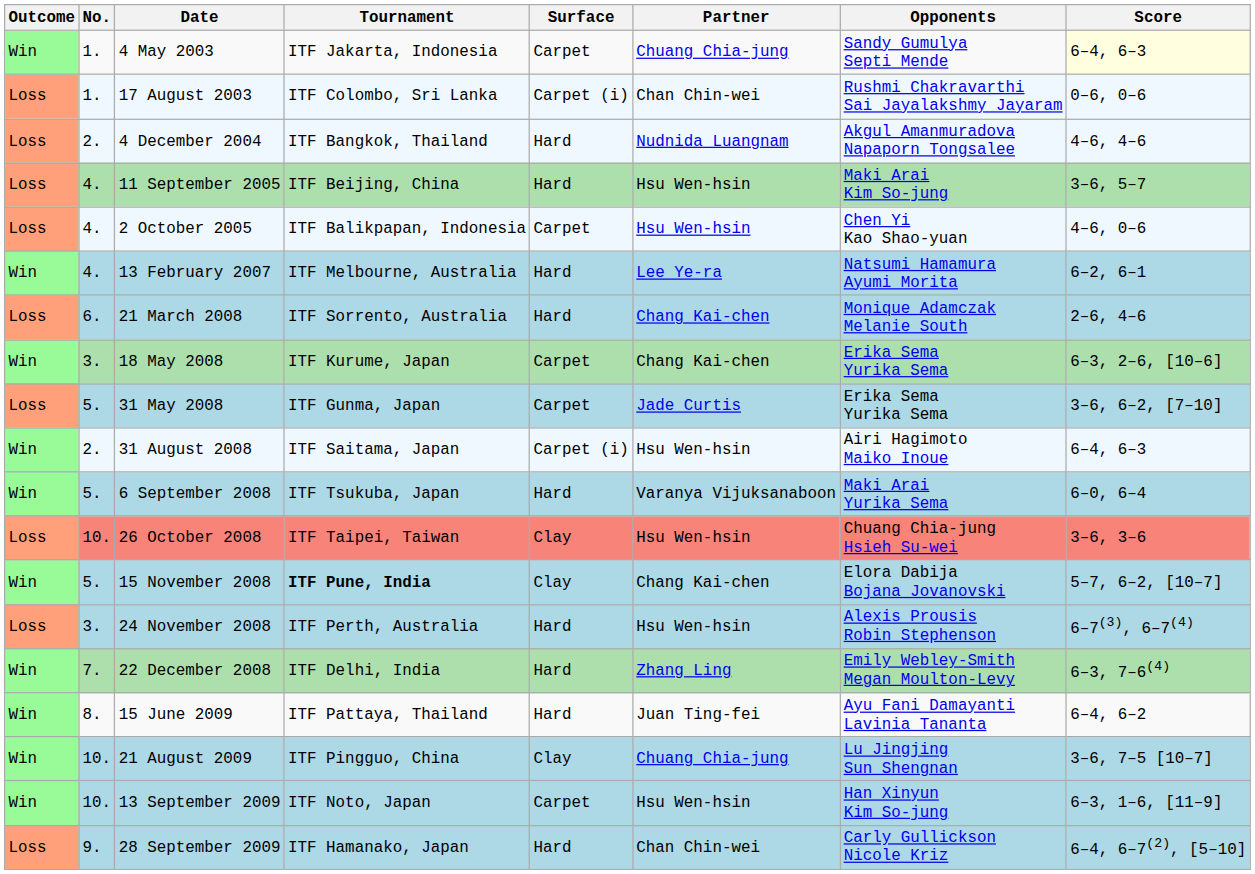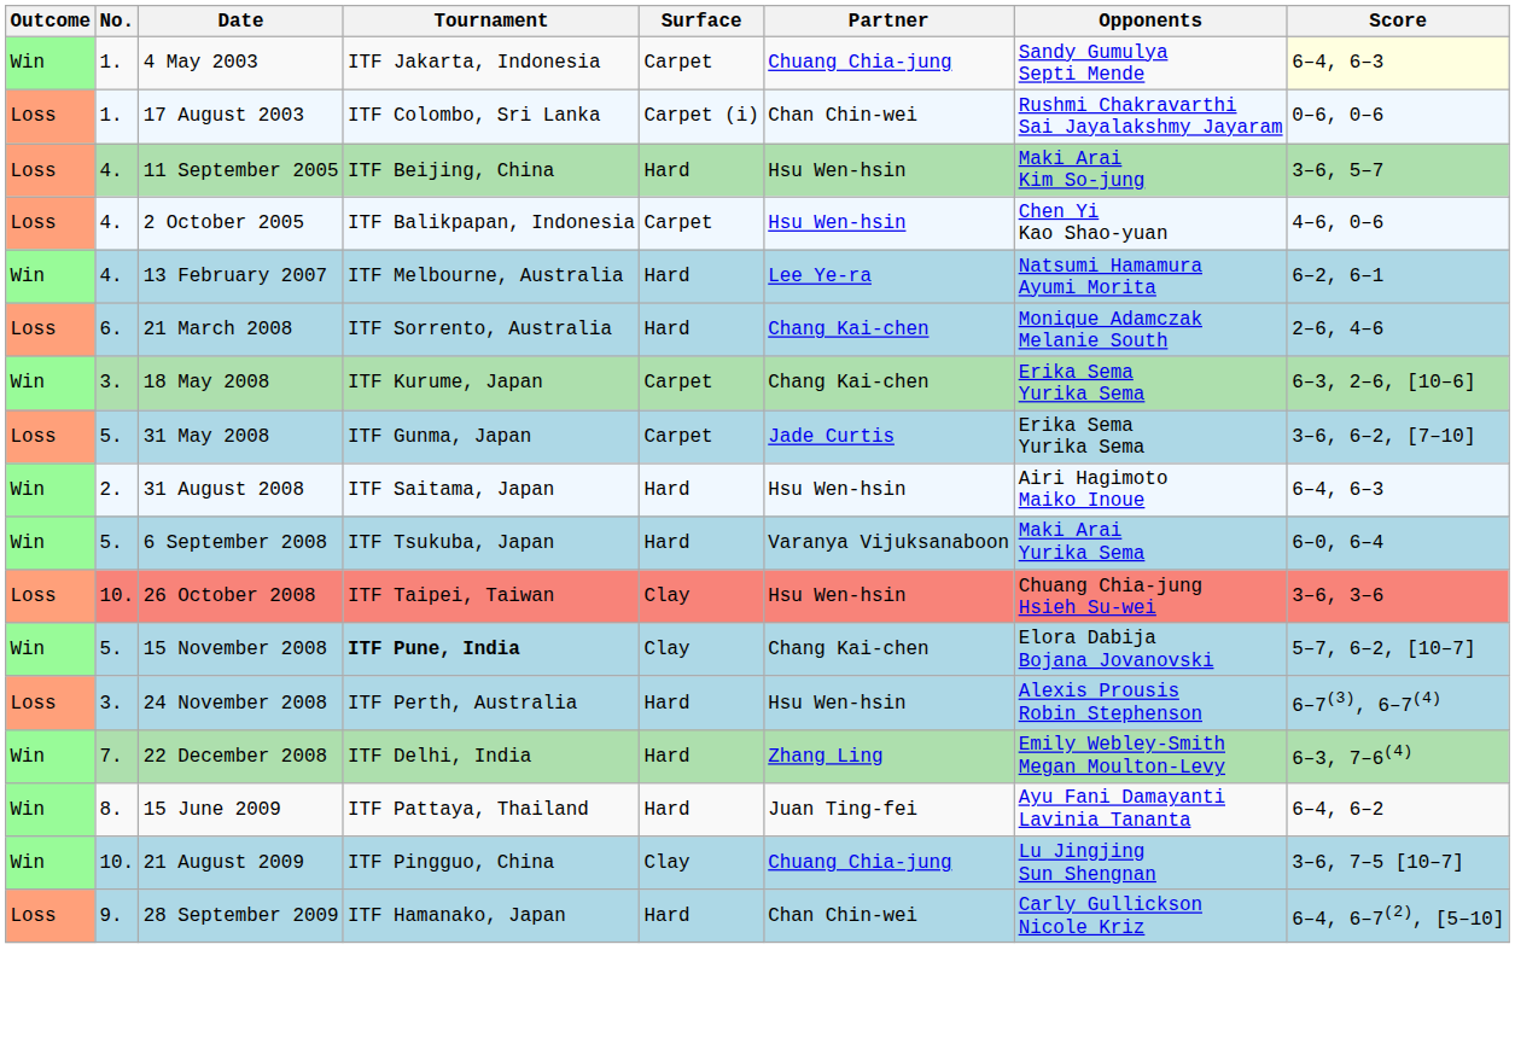 <table class="sortable wikitable">
 <tr>
 <th>Outcome</th>
 <th>No.</th>
 <th>Date</th>
 <th>Tournament</th>
 <th>Surface</th>
 <th>Partner</th>
 <th>Opponents</th>
 <th class="unsortable">Score</th>
 </tr>
 <tr>
 <td style="background:#98fb98;">Win</td>
 <td>1.</td>
 <td>4 May 2003</td>
 <td>ITF Jakarta, Indonesia</td>
 <td>Carpet</td>
 <td> <a href='#'>Chuang Chia-jung</a></td>
 <td> <a href='#'>Sandy Gumulya</a> <br>  <a href='#'>Septi Mende</a></td>
 <td style="background: lightyellow;">6–4, 6–3</td>
 </tr>
 <tr style="background:#f0f8ff;">
 <td style="background:#ffa07a;">Loss</td>
 <td>1.</td>
 <td>17 August 2003</td>
 <td>ITF Colombo, Sri Lanka</td>
 <td>Carpet (i)</td>
 <td> Chan Chin-wei</td>
 <td> <a href='#'>Rushmi Chakravarthi</a> <br>  <a href='#'>Sai Jayalakshmy Jayaram</a></td>
 <td>0–6, 0–6</td>
-</tr>
-<tr style="background:#f0f8ff;">
-<td style="background:#ffa07a;">Loss</td>
-<td>2.</td>
-<td>4 December 2004</td>
-<td>ITF Bangkok, Thailand</td>
-<td>Hard</td>
-<td> <a href='#'>Nudnida Luangnam</a></td>
-<td> <a href='#'>Akgul Amanmuradova</a> <br>  <a href='#'>Napaporn Tongsalee</a></td>
-<td>4–6, 4–6</td>
 </tr>
 <tr style="background:#addfad;">
 <td style="background:#ffa07a;">Loss</td>
 <td>4.</td>
 <td>11 September 2005</td>
 <td>ITF Beijing, China</td>
 <td>Hard</td>
 <td> Hsu Wen-hsin</td>
 <td> <a href='#'>Maki Arai</a> <br>  <a href='#'>Kim So-jung</a></td>
 <td>3–6, 5–7</td>
 </tr>
 <tr style="background:#f0f8ff;">
 <td style="background:#ffa07a;">Loss</td>
 <td>4.</td>
 <td>2 October 2005</td>
 <td>ITF Balikpapan, Indonesia</td>
 <td>Carpet</td>
 <td> <a href='#'>Hsu Wen-hsin</a></td>
 <td> <a href='#'>Chen Yi</a> <br>  Kao Shao-yuan</td>
 <td>4–6, 0–6</td>
 </tr>
 <tr style="background:lightblue;">
 <td style="background:#98fb98;">Win</td>
 <td>4.</td>
 <td>13 February 2007</td>
 <td>ITF Melbourne, Australia</td>
 <td>Hard</td>
 <td> <a href='#'>Lee Ye-ra</a></td>
 <td> <a href='#'>Natsumi Hamamura</a> <br>  <a href='#'>Ayumi Morita</a></td>
 <td>6–2, 6–1</td>
 </tr>
 <tr style="background:lightblue;">
 <td style="background:#ffa07a;">Loss</td>
 <td>6.</td>
 <td>21 March 2008</td>
 <td>ITF Sorrento, Australia</td>
 <td>Hard</td>
 <td> <a href='#'>Chang Kai-chen</a></td>
 <td> <a href='#'>Monique Adamczak</a> <br>  <a href='#'>Melanie South</a></td>
 <td>2–6, 4–6</td>
 </tr>
 <tr style="background:#addfad;">
 <td style="background:#98fb98;">Win</td>
 <td>3.</td>
 <td>18 May 2008</td>
 <td>ITF Kurume, Japan</td>
 <td>Carpet</td>
 <td> Chang Kai-chen</td>
 <td> <a href='#'>Erika Sema</a> <br>  <a href='#'>Yurika Sema</a></td>
 <td>6–3, 2–6, [10–6]</td>
 </tr>
 <tr style="background:lightblue;">
 <td style="background:#ffa07a;">Loss</td>
 <td>5.</td>
 <td>31 May 2008</td>
 <td>ITF Gunma, Japan</td>
 <td>Carpet</td>
 <td> <a href='#'>Jade Curtis</a></td>
 <td> Erika Sema <br>  Yurika Sema</td>
 <td>3–6, 6–2, [7–10]</td>
 </tr>
 <tr style="background:#f0f8ff;">
 <td style="background:#98fb98;">Win</td>
 <td>2.</td>
 <td>31 August 2008</td>
 <td>ITF Saitama, Japan</td>
-<td>Carpet (i)</td>
+<td>Hard</td>
 <td> Hsu Wen-hsin</td>
 <td> Airi Hagimoto <br>  <a href='#'>Maiko Inoue</a></td>
 <td>6–4, 6–3</td>
 </tr>
 <tr style="background:lightblue;">
 <td style="background:#98fb98;">Win</td>
 <td>5.</td>
 <td>6 September 2008</td>
 <td>ITF Tsukuba, Japan</td>
 <td>Hard</td>
 <td> Varanya Vijuksanaboon</td>
 <td> <a href='#'>Maki Arai</a> <br>  <a href='#'>Yurika Sema</a></td>
 <td>6–0, 6–4</td>
 </tr>
 <tr style="background:#f88379;">
 <td style="background:#ffa07a;">Loss</td>
 <td>10.</td>
 <td>26 October 2008</td>
 <td>ITF Taipei, Taiwan</td>
 <td>Clay</td>
 <td> Hsu Wen-hsin</td>
 <td> Chuang Chia-jung <br>  <a href='#'>Hsieh Su-wei</a></td>
 <td>3–6, 3–6</td>
 </tr>
 <tr style="background:lightblue;">
 <td style="background:#98fb98;">Win</td>
 <td>5.</td>
 <td>15 November 2008</td>
 <td><strong>ITF Pune, India</strong></td>
 <td>Clay</td>
 <td> Chang Kai-chen</td>
 <td> Elora Dabija <br>  <a href='#'>Bojana Jovanovski</a></td>
 <td>5–7, 6–2, [10–7]</td>
 </tr>
 <tr style="background:lightblue;">
 <td style="background:#ffa07a;">Loss</td>
 <td>3.</td>
 <td>24 November 2008</td>
 <td>ITF Perth, Australia</td>
 <td>Hard</td>
 <td> Hsu Wen-hsin</td>
 <td> <a href='#'>Alexis Prousis</a> <br>  <a href='#'>Robin Stephenson</a></td>
 <td>6–7<sup>(3)</sup>, 6–7<sup>(4)</sup></td>
 </tr>
 <tr style="background:#addfad;">
 <td style="background:#98fb98;">Win</td>
 <td>7.</td>
 <td>22 December 2008</td>
 <td>ITF Delhi, India</td>
 <td>Hard</td>
 <td> <a href='#'>Zhang Ling</a></td>
 <td> <a href='#'>Emily Webley-Smith</a> <br>  <a href='#'>Megan Moulton-Levy</a></td>
 <td>6–3, 7–6<sup>(4)</sup></td>
 </tr>
 <tr>
 <td style="background:#98fb98;">Win</td>
 <td>8.</td>
 <td>15 June 2009</td>
 <td>ITF Pattaya, Thailand</td>
 <td>Hard</td>
 <td> Juan Ting-fei</td>
 <td> <a href='#'>Ayu Fani Damayanti</a> <br>  <a href='#'>Lavinia Tananta</a></td>
 <td>6–4, 6–2</td>
 </tr>
 <tr style="background:lightblue;">
 <td style="background:#98fb98;">Win</td>
 <td>10.</td>
 <td>21 August 2009</td>
 <td>ITF Pingguo, China</td>
 <td>Clay</td>
 <td> <a href='#'>Chuang Chia-jung</a></td>
 <td> <a href='#'>Lu Jingjing</a> <br>  <a href='#'>Sun Shengnan</a></td>
 <td>3–6, 7–5 [10–7]</td>
 </tr>
 <tr style="background:lightblue;">
-<td style="background:#98fb98;">Win</td>
-<td>10.</td>
-<td>13 September 2009</td>
-<td>ITF Noto, Japan</td>
-<td>Carpet</td>
-<td> Hsu Wen-hsin</td>
-<td> <a href='#'>Han Xinyun</a> <br>  <a href='#'>Kim So-jung</a></td>
-<td>6–3, 1–6, [11–9]</td>
-</tr>
-<tr style="background:lightblue;">
 <td style="background:#ffa07a;">Loss</td>
 <td>9.</td>
 <td>28 September 2009</td>
 <td>ITF Hamanako, Japan</td>
 <td>Hard</td>
 <td> Chan Chin-wei</td>
 <td> <a href='#'>Carly Gullickson</a> <br>  <a href='#'>Nicole Kriz</a></td>
 <td>6–4, 6–7<sup>(2)</sup>, [5–10]</td>
 </tr>
 </table>
